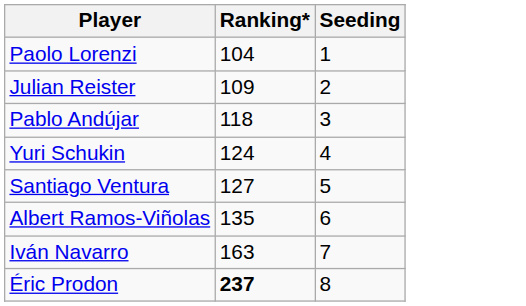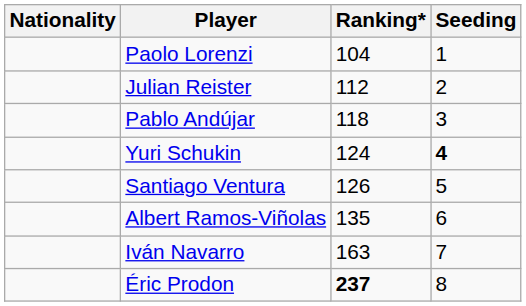 <table class="wikitable" border="1">
 <tr>
+<th>Nationality</th>
 <th>Player</th>
 <th>Ranking*</th>
 <th>Seeding</th>
 </tr>
 <tr>
+<td></td>
 <td><a href='#'>Paolo Lorenzi</a></td>
 <td>104</td>
 <td>1</td>
 </tr>
 <tr>
+<td></td>
 <td><a href='#'>Julian Reister</a></td>
-<td>109</td>
+<td>112</td>
 <td>2</td>
 </tr>
 <tr>
+<td></td>
 <td><a href='#'>Pablo Andújar</a></td>
 <td>118</td>
 <td>3</td>
 </tr>
 <tr>
+<td></td>
 <td><a href='#'>Yuri Schukin</a></td>
 <td>124</td>
-<td>4</td>
+<td><strong>4</strong></td>
 </tr>
 <tr>
+<td></td>
 <td><a href='#'>Santiago Ventura</a></td>
-<td>127</td>
+<td>126</td>
 <td>5</td>
 </tr>
 <tr>
+<td></td>
 <td><a href='#'>Albert Ramos-Viñolas</a></td>
 <td>135</td>
 <td>6</td>
 </tr>
 <tr>
+<td></td>
 <td><a href='#'>Iván Navarro</a></td>
 <td>163</td>
 <td>7</td>
 </tr>
 <tr>
+<td></td>
 <td><a href='#'>Éric Prodon</a></td>
 <td><strong>237</strong></td>
 <td>8</td>
 </tr>
 </table>
